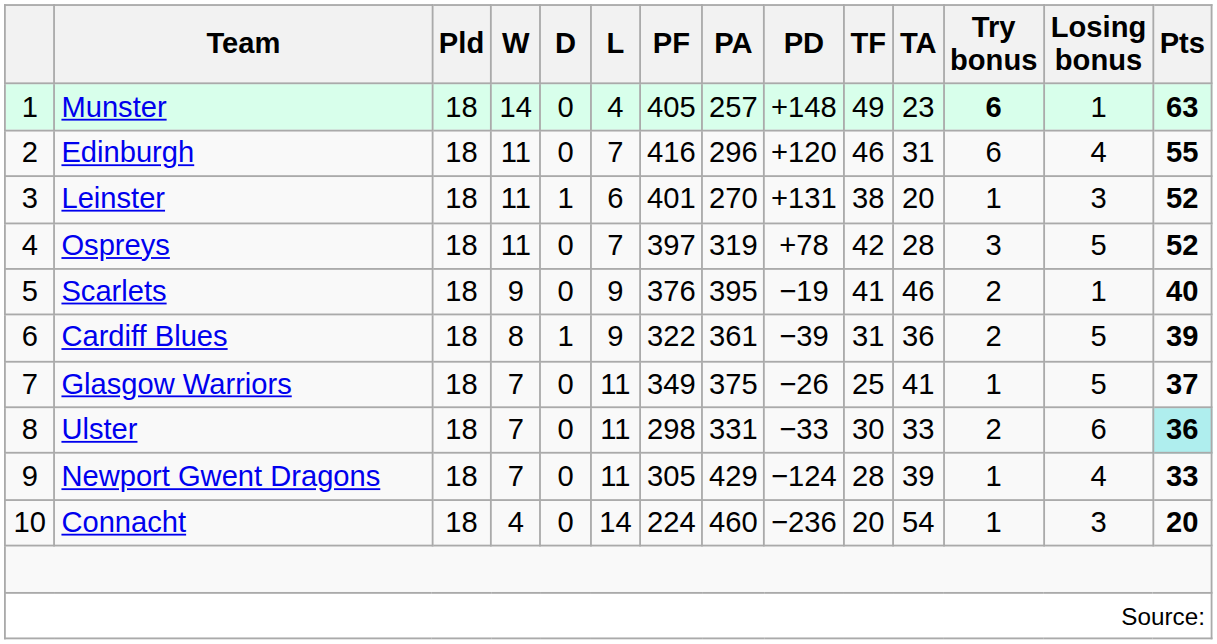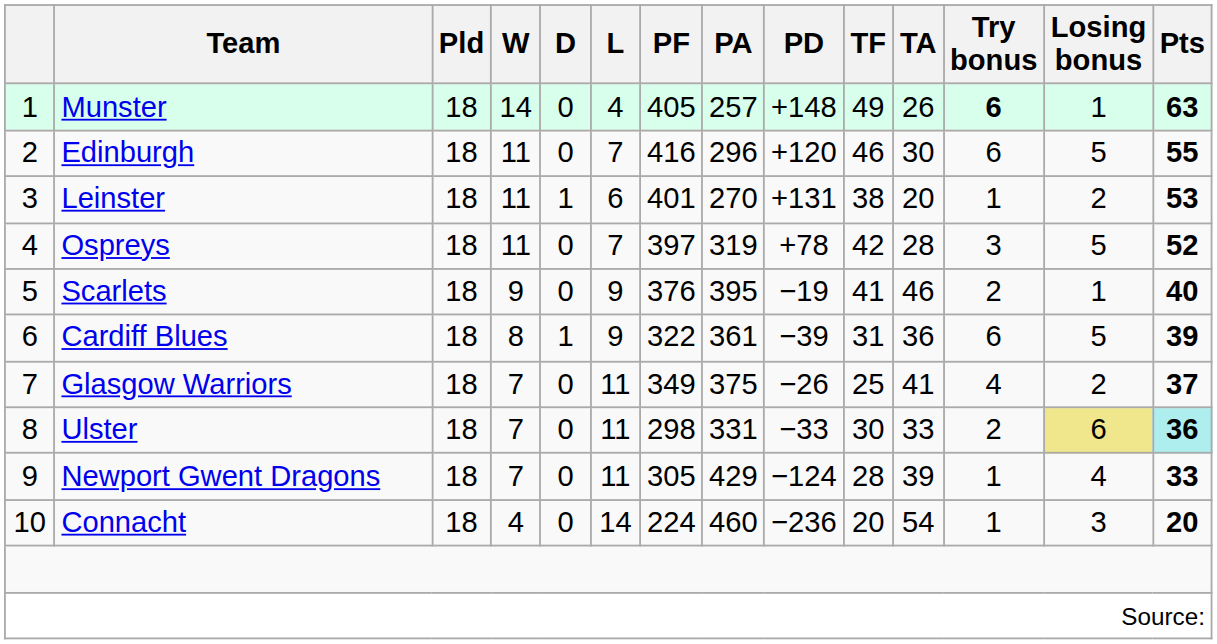 <table class="wikitable" style="float:left; margin-right:15px; text-align: center;">
 <tr>
 <th width="20"></th>
 <th style="width:200px;">Team</th>
 <th width="20">Pld</th>
 <th width="20">W</th>
 <th width="20">D</th>
 <th width="20">L</th>
 <th width="20">PF</th>
 <th width="20">PA</th>
 <th width="20">PD</th>
 <th width="20">TF</th>
 <th width="20">TA</th>
 <th width="20">Try bonus</th>
 <th width="20">Losing bonus</th>
 <th width="20">Pts</th>
 </tr>
 <tr style="background:#d8ffeb; text-align:center;">
 <td>1</td>
 <td align=left> <a href='#'>Munster</a></td>
 <td>18</td>
 <td>14</td>
 <td>0</td>
 <td>4</td>
 <td>405</td>
 <td>257</td>
 <td>+148</td>
 <td>49</td>
-<td>23</td>
+<td>26</td>
 <td><strong>6</strong></td>
 <td>1</td>
 <td><strong>63</strong></td>
 </tr>
 <tr>
 <td>2</td>
 <td align=left> <a href='#'>Edinburgh</a></td>
 <td>18</td>
 <td>11</td>
 <td>0</td>
 <td>7</td>
 <td>416</td>
 <td>296</td>
 <td>+120</td>
 <td>46</td>
-<td>31</td>
+<td>30</td>
 <td>6</td>
-<td>4</td>
+<td>5</td>
 <td><strong>55</strong></td>
 </tr>
 <tr>
 <td>3</td>
 <td align=left> <a href='#'>Leinster</a></td>
 <td>18</td>
 <td>11</td>
 <td>1</td>
 <td>6</td>
 <td>401</td>
 <td>270</td>
 <td>+131</td>
 <td>38</td>
 <td>20</td>
 <td>1</td>
-<td>3</td>
-<td><strong>52</strong></td>
+<td>2</td>
+<td><strong>53</strong></td>
 </tr>
 <tr>
 <td>4</td>
 <td align=left> <a href='#'>Ospreys</a></td>
 <td>18</td>
 <td>11</td>
 <td>0</td>
 <td>7</td>
 <td>397</td>
 <td>319</td>
 <td>+78</td>
 <td>42</td>
 <td>28</td>
 <td>3</td>
 <td>5</td>
 <td><strong>52</strong></td>
 </tr>
 <tr>
 <td>5</td>
 <td align=left> <a href='#'>Scarlets</a></td>
 <td>18</td>
 <td>9</td>
 <td>0</td>
 <td>9</td>
 <td>376</td>
 <td>395</td>
 <td>−19</td>
 <td>41</td>
 <td>46</td>
 <td>2</td>
 <td>1</td>
 <td><strong>40</strong></td>
 </tr>
 <tr>
 <td>6</td>
 <td align=left> <a href='#'>Cardiff Blues</a></td>
 <td>18</td>
 <td>8</td>
 <td>1</td>
 <td>9</td>
 <td>322</td>
 <td>361</td>
 <td>−39</td>
 <td>31</td>
 <td>36</td>
-<td>2</td>
+<td>6</td>
 <td>5</td>
 <td><strong>39</strong></td>
 </tr>
 <tr>
 <td>7</td>
 <td align=left> <a href='#'>Glasgow Warriors</a></td>
 <td>18</td>
 <td>7</td>
 <td>0</td>
 <td>11</td>
 <td>349</td>
 <td>375</td>
 <td>−26</td>
 <td>25</td>
 <td>41</td>
-<td>1</td>
-<td>5</td>
+<td>4</td>
+<td>2</td>
 <td><strong>37</strong></td>
 </tr>
 <tr>
 <td>8</td>
 <td align=left> <a href='#'>Ulster</a></td>
 <td>18</td>
 <td>7</td>
 <td>0</td>
 <td>11</td>
 <td>298</td>
 <td>331</td>
 <td>−33</td>
 <td>30</td>
 <td>33</td>
 <td>2</td>
-<td>6</td>
+<td style="background: khaki;">6</td>
 <td style="background: paleturquoise;"><strong>36</strong></td>
 </tr>
 <tr>
 <td>9</td>
 <td align=left> <a href='#'>Newport Gwent Dragons</a></td>
 <td>18</td>
 <td>7</td>
 <td>0</td>
 <td>11</td>
 <td>305</td>
 <td>429</td>
 <td>−124</td>
 <td>28</td>
 <td>39</td>
 <td>1</td>
 <td>4</td>
 <td><strong>33</strong></td>
 </tr>
 <tr>
 <td>10</td>
 <td align=left> <a href='#'>Connacht</a></td>
 <td>18</td>
 <td>4</td>
 <td>0</td>
 <td>14</td>
 <td>224</td>
 <td>460</td>
 <td>−236</td>
 <td>20</td>
 <td>54</td>
 <td>1</td>
 <td>3</td>
 <td><strong>20</strong></td>
 </tr>
 <tr>
 <td colspan="14"><br></td>
 </tr>
 <tr>
 <td colspan="14" style="text-align:right; background:#fff;" cellpadding="0" cellspacing="0"><small>Source: </small></td>
 </tr>
 </table>
